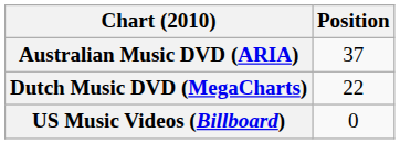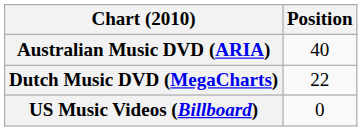 <table class="wikitable sortable plainrowheaders" style=text-align:center>
 <tr>
 <th scope="col">Chart (2010)</th>
 <th scope="col">Position</th>
 </tr>
 <tr>
 <th scope="row">Australian Music DVD (<a href='#'>ARIA</a>)</th>
-<td style="text-align:center;">37</td>
+<td style="text-align:center;">40</td>
 </tr>
 <tr>
 <th scope="row">Dutch Music DVD (<a href='#'>MegaCharts</a>)</th>
 <td style="text-align:center;">22</td>
 </tr>
 <tr>
 <th scope="row">US Music Videos (<em><a href='#'>Billboard</a></em>)</th>
 <td style="text-align:center;">0</td>
 </tr>
 </table>
